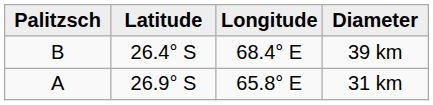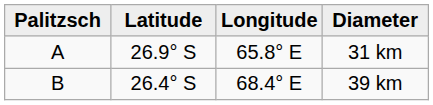 <table class="wikitable">
 <tr>
 <th width="25%" style="background:#eeeeee;">Palitzsch</th>
 <th width="25%" style="background:#eeeeee;">Latitude</th>
 <th width="25%" style="background:#eeeeee;">Longitude</th>
 <th width="25%" style="background:#eeeeee;">Diameter</th>
 </tr>
 <tr>
+<td align="center">A</td>
+<td align="center">26.9° S</td>
+<td align="center">65.8° E</td>
+<td align="center">31 km</td>
+</tr>
+<tr>
 <td align="center">B</td>
 <td align="center">26.4° S</td>
 <td align="center">68.4° E</td>
 <td align="center">39 km</td>
 </tr>
-<tr>
-<td align="center">A</td>
-<td align="center">26.9° S</td>
-<td align="center">65.8° E</td>
-<td align="center">31 km</td>
-</tr>
 </table>
